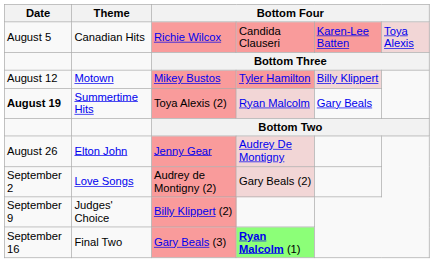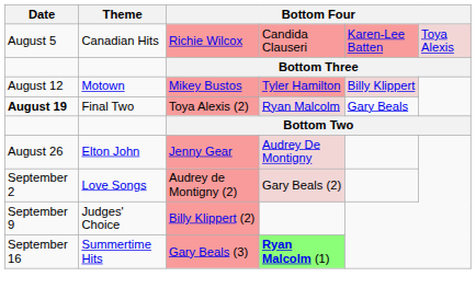 <table class="wikitable">
 <tr>
 <th>Date</th>
 <th>Theme</th>
 <th colspan="4" style="text-align:center;">Bottom Four</th>
 </tr>
 <tr>
 <td>August 5</td>
 <td>Canadian Hits</td>
 <td style="background:#f99b9b;"><a href='#'>Richie Wilcox</a></td>
 <td style="background:#f99b9b;">Candida Clauseri</td>
 <td style="background:#f99b9b;"><a href='#'>Karen-Lee Batten</a></td>
 <td style="background:#f2d6d6;"><a href='#'>Toya Alexis</a></td>
 </tr>
 <tr>
 <td></td>
 <td></td>
 <td colspan="4" style="background:#f2f2f2; text-align:center;"><strong>Bottom Three</strong></td>
 </tr>
 <tr>
 <td>August 12</td>
 <td><a href='#'>Motown</a></td>
 <td style="background:#f99b9b;"><a href='#'>Mikey Bustos</a></td>
 <td style="background:#f99b9b;"><a href='#'>Tyler Hamilton</a></td>
 <td style="background:#f2d6d6;"><a href='#'>Billy Klippert</a></td>
 </tr>
 <tr>
 <td><strong>August 19</strong></td>
-<td><a href='#'>Summertime Hits</a></td>
+<td>Final Two</td>
 <td style="background:#f99b9b;">Toya Alexis (2)</td>
 <td style="background:#f2d6d6;"><a href='#'>Ryan Malcolm</a></td>
 <td><a href='#'>Gary Beals</a></td>
 </tr>
 <tr>
 <td></td>
 <td></td>
 <td colspan="4" style="background:#f2f2f2; text-align:center;"><strong>Bottom Two</strong></td>
 </tr>
 <tr>
 <td>August 26</td>
 <td><a href='#'>Elton John</a></td>
 <td style="background:#f99b9b;"><a href='#'>Jenny Gear</a></td>
 <td style="background:#f2d6d6;"><a href='#'>Audrey De Montigny</a></td>
 <td></td>
 </tr>
 <tr>
 <td>September 2</td>
 <td><a href='#'>Love Songs</a></td>
 <td style="background:#f99b9b;">Audrey de Montigny (2)</td>
 <td style="background:#f2d6d6;">Gary Beals (2)</td>
 <td></td>
 </tr>
 <tr>
 <td>September 9</td>
 <td>Judges' Choice</td>
 <td style="background:#f99b9b;"><a href='#'>Billy Klippert</a> (2)</td>
 <td></td>
 </tr>
 <tr>
 <td>September 16</td>
-<td>Final Two</td>
+<td><a href='#'>Summertime Hits</a></td>
 <td style="background:#f99b9b;"><a href='#'>Gary Beals</a> (3)</td>
 <td style="background:#8cff78;"><strong><a href='#'>Ryan Malcolm</a></strong> (1)</td>
 </tr>
 </table>
